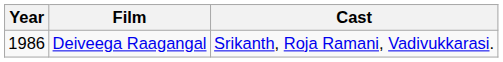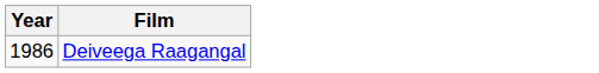 <table class="wikitable">
 <tr>
 <th>Year</th>
 <th>Film</th>
-<th>Cast</th>
 </tr>
 <tr>
 <td>1986</td>
 <td><a href='#'>Deiveega Raagangal</a></td>
-<td><a href='#'>Srikanth</a>, <a href='#'>Roja Ramani</a>, <a href='#'>Vadivukkarasi</a>.</td>
 </tr>
 </table>
